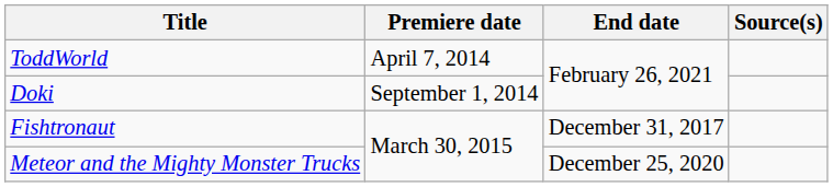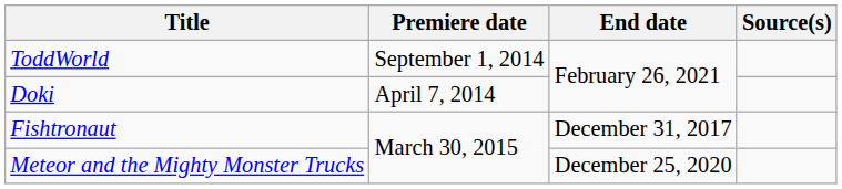 <table class="wikitable sortable">
 <tr>
 <th>Title</th>
 <th>Premiere date</th>
 <th>End date</th>
 <th>Source(s)</th>
 </tr>
 <tr>
 <td><em><a href='#'>ToddWorld</a></em></td>
-<td>April 7, 2014</td>
+<td>September 1, 2014</td>
 <td rowspan=2>February 26, 2021</td>
 <td></td>
 </tr>
 <tr>
 <td><em><a href='#'>Doki</a></em></td>
-<td>September 1, 2014</td>
+<td>April 7, 2014</td>
 <td></td>
 </tr>
 <tr>
 <td><em><a href='#'>Fishtronaut</a></em></td>
 <td rowspan=2>March 30, 2015</td>
 <td>December 31, 2017</td>
 <td></td>
 </tr>
 <tr>
 <td><em><a href='#'>Meteor and the Mighty Monster Trucks</a></em></td>
 <td>December 25, 2020</td>
 <td></td>
 </tr>
 </table>
